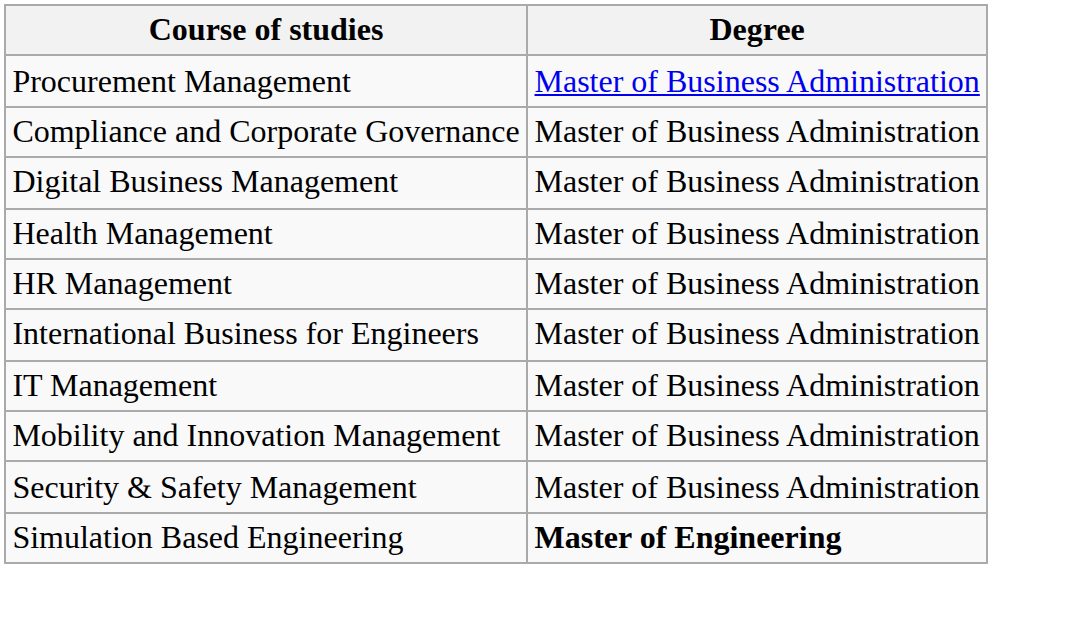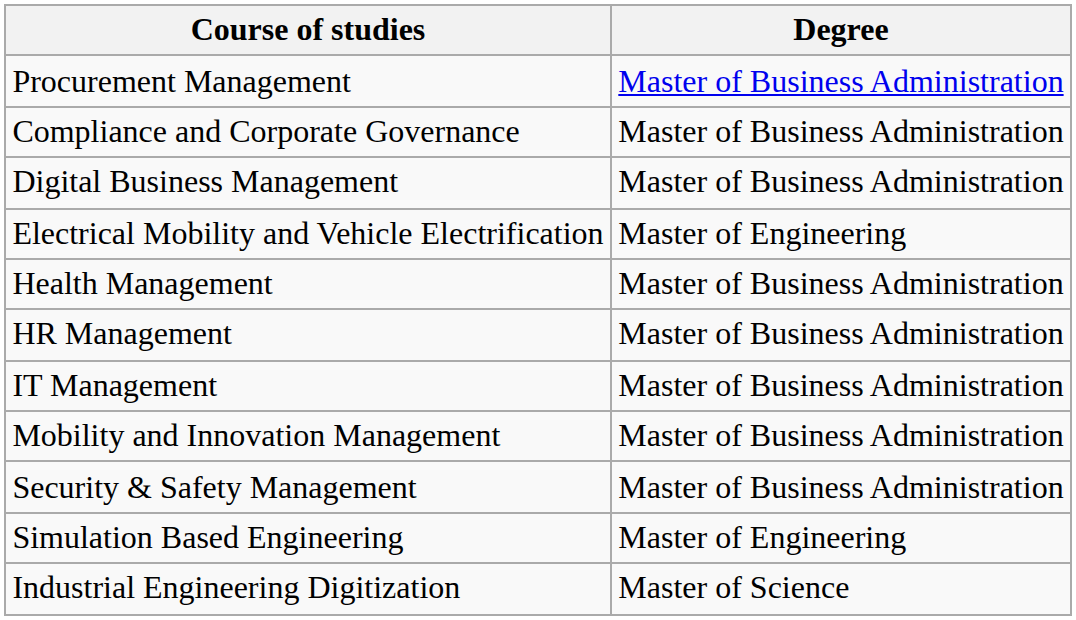 <table class="wikitable">
 <tr>
 <th>Course of studies</th>
 <th>Degree</th>
 </tr>
 <tr>
 <td>Procurement Management</td>
 <td><a href='#'>Master of Business Administration</a></td>
 </tr>
 <tr>
 <td>Compliance and Corporate Governance</td>
 <td>Master of Business Administration</td>
 </tr>
 <tr>
 <td>Digital Business Management</td>
 <td>Master of Business Administration</td>
 </tr>
 <tr>
+<td>Electrical Mobility and Vehicle Electrification</td>
+<td>Master of Engineering</td>
+</tr>
+<tr>
 <td>Health Management</td>
 <td>Master of Business Administration</td>
 </tr>
 <tr>
 <td>HR Management</td>
-<td>Master of Business Administration</td>
-</tr>
-<tr>
-<td>International Business for Engineers</td>
 <td>Master of Business Administration</td>
 </tr>
 <tr>
 <td>IT Management</td>
 <td>Master of Business Administration</td>
 </tr>
 <tr>
 <td>Mobility and Innovation Management</td>
 <td>Master of Business Administration</td>
 </tr>
 <tr>
 <td>Security & Safety Management</td>
 <td>Master of Business Administration</td>
 </tr>
 <tr>
 <td>Simulation Based Engineering</td>
-<td><strong>Master of Engineering</strong></td>
+<td>Master of Engineering</td>
+</tr>
+<tr>
+<td>Industrial Engineering Digitization</td>
+<td>Master of Science</td>
 </tr>
 </table>
